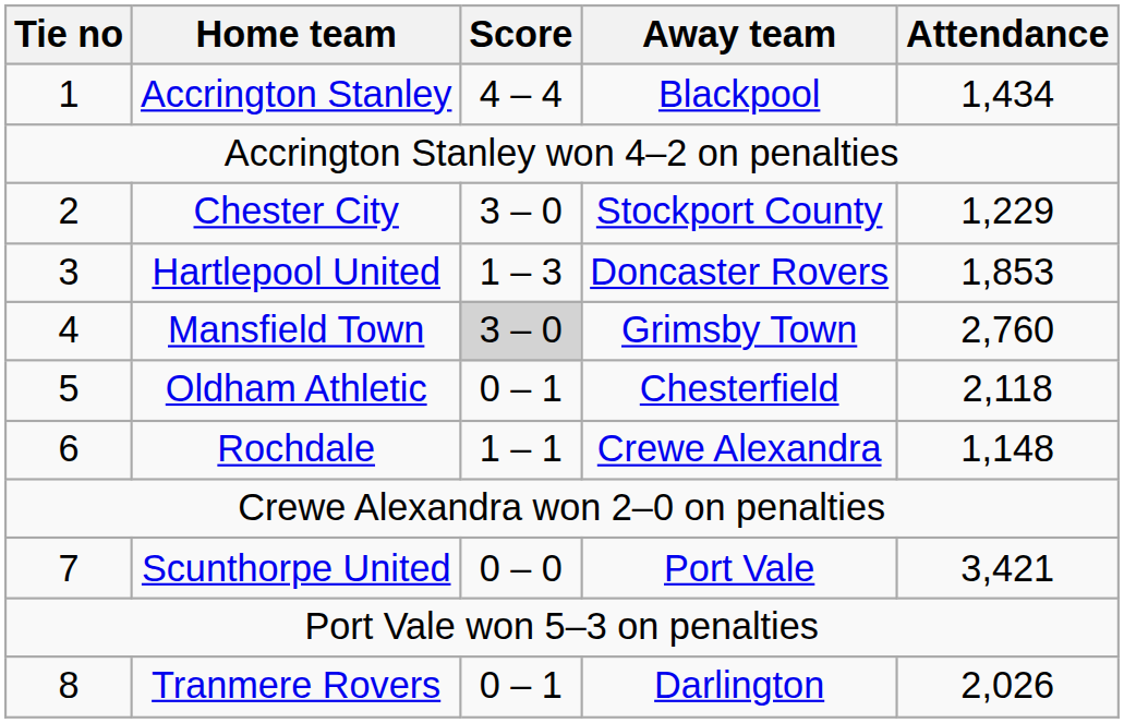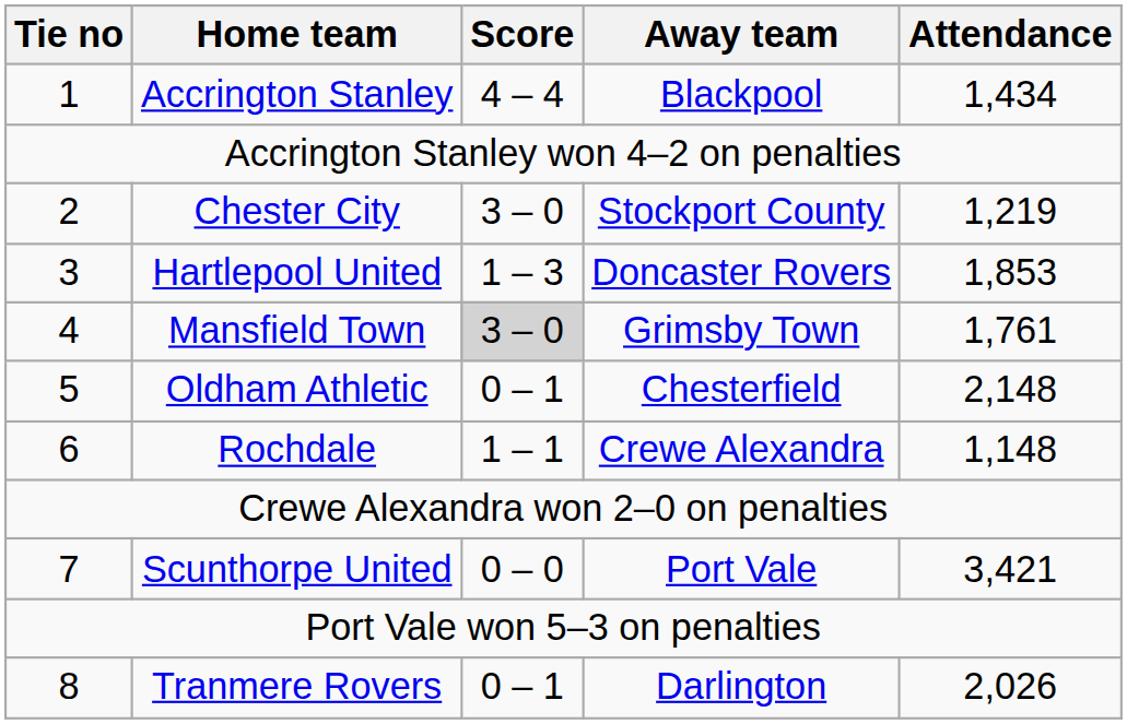 <table class="wikitable" style="text-align: center">
 <tr>
 <th>Tie no</th>
 <th>Home team</th>
 <th>Score</th>
 <th>Away team</th>
 <th>Attendance</th>
 </tr>
 <tr>
 <td>1</td>
 <td><a href='#'>Accrington Stanley</a></td>
 <td>4 – 4</td>
 <td><a href='#'>Blackpool</a></td>
 <td>1,434</td>
 </tr>
 <tr>
 <td colspan="5">Accrington Stanley won 4–2 on penalties</td>
 </tr>
 <tr>
 <td>2</td>
 <td><a href='#'>Chester City</a></td>
 <td>3 – 0</td>
 <td><a href='#'>Stockport County</a></td>
-<td>1,229</td>
+<td>1,219</td>
 </tr>
 <tr>
 <td>3</td>
 <td><a href='#'>Hartlepool United</a></td>
 <td>1 – 3</td>
 <td><a href='#'>Doncaster Rovers</a></td>
 <td>1,853</td>
 </tr>
 <tr>
 <td>4</td>
 <td><a href='#'>Mansfield Town</a></td>
 <td style="background: lightgrey;">3 – 0</td>
 <td><a href='#'>Grimsby Town</a></td>
-<td>2,760</td>
+<td>1,761</td>
 </tr>
 <tr>
 <td>5</td>
 <td><a href='#'>Oldham Athletic</a></td>
 <td>0 – 1</td>
 <td><a href='#'>Chesterfield</a></td>
-<td>2,118</td>
+<td>2,148</td>
 </tr>
 <tr>
 <td>6</td>
 <td><a href='#'>Rochdale</a></td>
 <td>1 – 1</td>
 <td><a href='#'>Crewe Alexandra</a></td>
 <td>1,148</td>
 </tr>
 <tr>
 <td colspan="5">Crewe Alexandra won 2–0 on penalties</td>
 </tr>
 <tr>
 <td>7</td>
 <td><a href='#'>Scunthorpe United</a></td>
 <td>0 – 0</td>
 <td><a href='#'>Port Vale</a></td>
 <td>3,421</td>
 </tr>
 <tr>
 <td colspan="5">Port Vale won 5–3 on penalties</td>
 </tr>
 <tr>
 <td>8</td>
 <td><a href='#'>Tranmere Rovers</a></td>
 <td>0 – 1</td>
 <td><a href='#'>Darlington</a></td>
 <td>2,026</td>
 </tr>
 </table>
